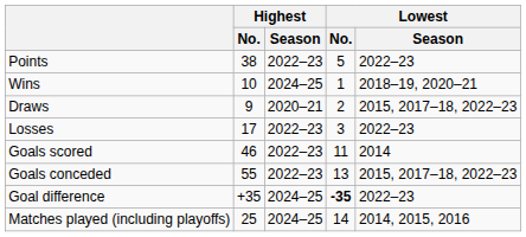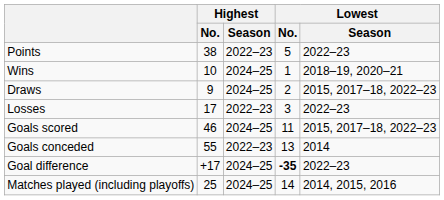 <table class="wikitable">
 <tr>
 <th rowspan="2"></th>
 <th colspan="2">Highest</th>
 <th colspan="2">Lowest</th>
 </tr>
 <tr>
 <th>No.</th>
 <th>Season</th>
 <th>No.</th>
 <th>Season</th>
 </tr>
 <tr>
 <td>Points</td>
 <td style="text-align: center;">38</td>
 <td>2022–23</td>
 <td style="text-align: center;">5</td>
 <td>2022–23</td>
 </tr>
 <tr>
 <td>Wins</td>
 <td style="text-align: center;">10</td>
 <td>2024–25</td>
 <td style="text-align: center;">1</td>
 <td>2018–19, 2020–21</td>
 </tr>
 <tr>
 <td>Draws</td>
 <td style="text-align: center;">9</td>
-<td>2020–21</td>
+<td>2024–25</td>
 <td style="text-align: center;">2</td>
 <td>2015, 2017–18, 2022–23</td>
 </tr>
 <tr>
 <td>Losses</td>
 <td style="text-align: center;">17</td>
 <td>2022–23</td>
 <td style="text-align: center;">3</td>
 <td>2022–23</td>
 </tr>
 <tr>
 <td>Goals scored</td>
 <td style="text-align: center;">46</td>
-<td>2022–23</td>
+<td>2024–25</td>
 <td style="text-align: center;">11</td>
-<td>2014</td>
+<td>2015, 2017–18, 2022–23</td>
 </tr>
 <tr>
 <td>Goals conceded</td>
 <td style="text-align: center;">55</td>
 <td>2022–23</td>
 <td style="text-align: center;">13</td>
-<td>2015, 2017–18, 2022–23</td>
+<td>2014</td>
 </tr>
 <tr>
 <td>Goal difference</td>
-<td style="text-align: center;">+35</td>
+<td style="text-align: center;">+17</td>
 <td>2024–25</td>
 <td style="text-align: center;"><strong>-35</strong></td>
 <td>2022–23</td>
 </tr>
 <tr>
 <td>Matches played (including playoffs)</td>
 <td style="text-align: center;">25</td>
 <td>2024–25</td>
 <td style="text-align: center;">14</td>
 <td>2014, 2015, 2016</td>
 </tr>
 </table>
